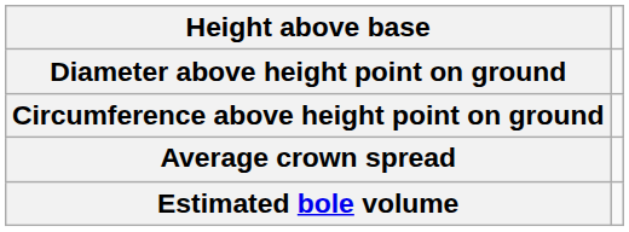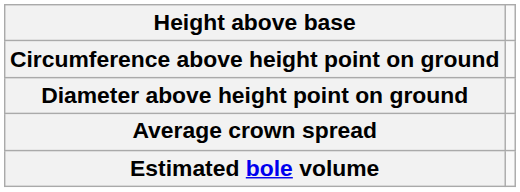 <table class=wikitable>
 <tr>
 <th>Height above base</th>
 <td></td>
 </tr>
 <tr>
-<th>Diameter  above height point on ground</th>
+<th>Circumference  above height point on ground</th>
 <td></td>
 </tr>
 <tr>
-<th>Circumference  above height point on ground</th>
+<th>Diameter  above height point on ground</th>
 <td></td>
 </tr>
 <tr>
 <th>Average crown spread</th>
 <td></td>
 </tr>
 <tr>
 <th>Estimated <a href='#'>bole</a> volume</th>
 <td></td>
 </tr>
 </table>
